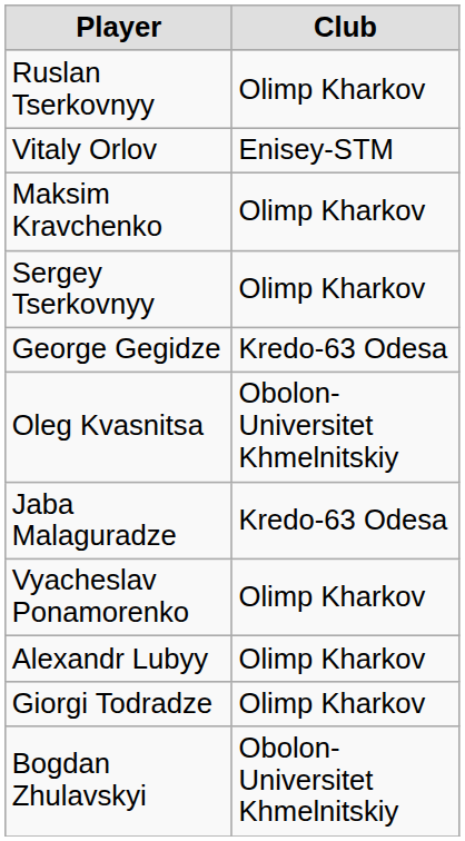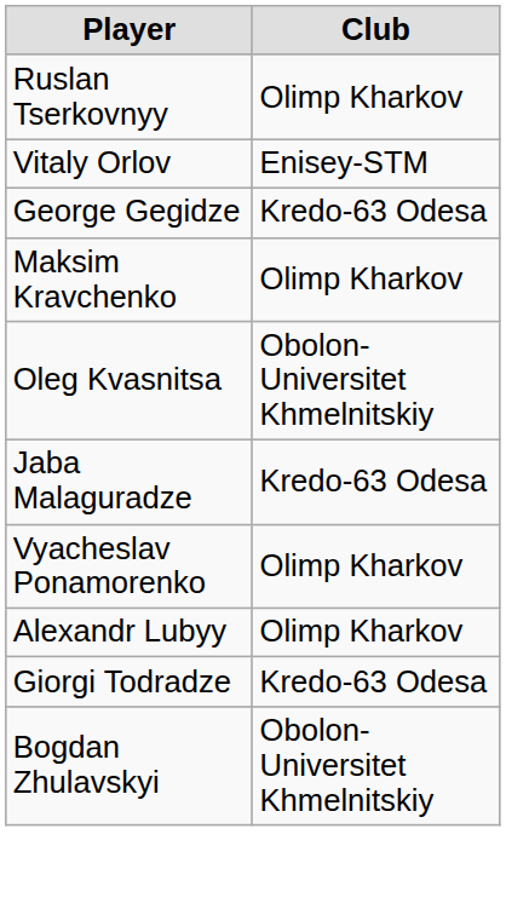 <table class="wikitable">
 <tr align="center" bgcolor="#dfdfdf">
 <td width="120"><strong>Player</strong></td>
 <td width="120"><strong>Club</strong></td>
 </tr>
 <tr align="left">
 <td>Ruslan Tserkovnyy</td>
 <td> Olimp Kharkov</td>
 </tr>
 <tr align="left">
 <td>Vitaly Orlov</td>
 <td> Enisey-STM</td>
 </tr>
 <tr align="left">
+<td>George Gegidze</td>
+<td> Kredo-63 Odesa</td>
+</tr>
+<tr align="left">
 <td>Maksim Kravchenko</td>
 <td> Olimp Kharkov</td>
-</tr>
-<tr align="left">
-<td>Sergey Tserkovnyy</td>
-<td> Olimp Kharkov</td>
-</tr>
-<tr align="left">
-<td>George Gegidze</td>
-<td> Kredo-63 Odesa</td>
 </tr>
 <tr align="left">
 <td>Oleg Kvasnitsa</td>
 <td> Obolon-Universitet Khmelnitskiy</td>
 </tr>
 <tr align="left">
 <td>Jaba Malaguradze</td>
 <td> Kredo-63 Odesa</td>
 </tr>
 <tr align="left">
 <td>Vyacheslav Ponamorenko</td>
 <td> Olimp Kharkov</td>
 </tr>
 <tr align="left">
 <td>Alexandr Lubyy</td>
 <td> Olimp Kharkov</td>
 </tr>
 <tr align="left">
 <td>Giorgi Todradze</td>
-<td> Olimp Kharkov</td>
+<td> Kredo-63 Odesa</td>
 </tr>
 <tr align="left">
 <td>Bogdan Zhulavskyi</td>
 <td> Obolon-Universitet Khmelnitskiy</td>
 </tr>
 </table>
